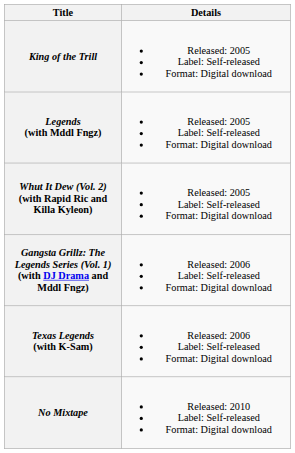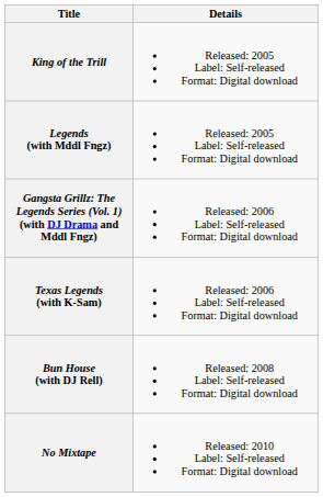 <table class="wikitable plainrowheaders" style="text-align:center;">
 <tr>
 <th scope="col" style="width:11em;">Title</th>
 <th scope="col" style="width:16em;">Details</th>
 </tr>
 <tr>
 <th scope="row"><em>King of the Trill</em></th>
 <td><br><ul><li>Released: 2005</li><li>Label: Self-released</li><li>Format: Digital download</li></ul></td>
 </tr>
 <tr>
 <th scope="row"><em>Legends</em>  <br><span>(with Mddl Fngz)</span></th>
 <td><br><ul><li>Released: 2005</li><li>Label: Self-released</li><li>Format: Digital download</li></ul></td>
 </tr>
 <tr>
-<th scope="row"><em>Whut It Dew (Vol. 2)</em><br><span>(with Rapid Ric and Killa Kyleon)</span></th>
-<td><br><ul><li>Released: 2005</li><li>Label: Self-released</li><li>Format: Digital download</li></ul></td>
-</tr>
-<tr>
 <th scope="row"><em>Gangsta Grillz: The Legends Series (Vol. 1)</em><br><span>(with <a href='#'>DJ Drama</a> and Mddl Fngz)</span></th>
 <td><br><ul><li>Released: 2006</li><li>Label: Self-released</li><li>Format: Digital download</li></ul></td>
 </tr>
 <tr>
 <th scope="row"><em>Texas Legends</em><br><span>(with K-Sam)</span></th>
 <td><br><ul><li>Released: 2006</li><li>Label: Self-released</li><li>Format: Digital download</li></ul></td>
 </tr>
 <tr>
+<th scope="row"><em>Bun House</em><br><span>(with DJ Rell)</span></th>
+<td><br><ul><li>Released: 2008</li><li>Label: Self-released</li><li>Format: Digital download</li></ul></td>
+</tr>
+<tr>
 <th scope="row"><em>No Mixtape</em></th>
 <td><br><ul><li>Released: 2010</li><li>Label: Self-released</li><li>Format: Digital download</li></ul></td>
 </tr>
 </table>
